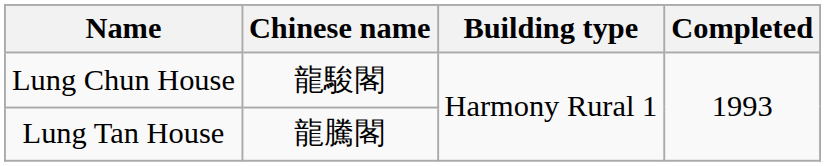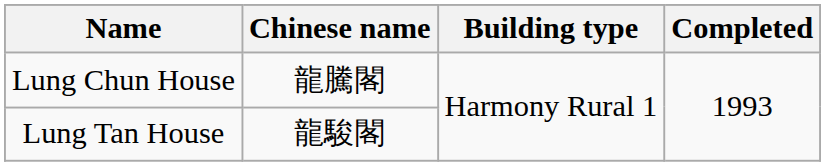 <table class="wikitable" style="text-align: center">
 <tr>
 <th>Name</th>
 <th>Chinese name</th>
 <th>Building type</th>
 <th>Completed</th>
 </tr>
 <tr>
 <td>Lung Chun House</td>
-<td>龍駿閣</td>
+<td>龍騰閣</td>
 <td rowspan="2">Harmony Rural 1</td>
 <td rowspan="2">1993</td>
 </tr>
 <tr>
 <td>Lung Tan House</td>
-<td>龍騰閣</td>
+<td>龍駿閣</td>
 </tr>
 </table>
